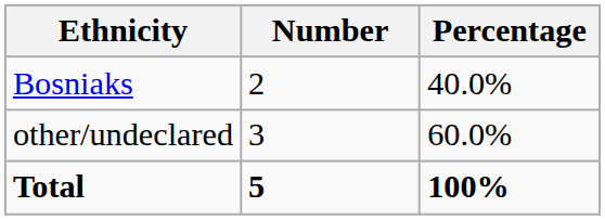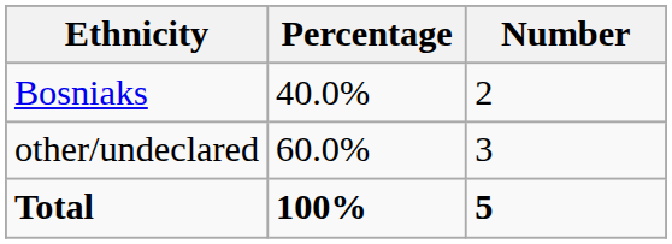 <table class="wikitable">
 <tr>
 <th width="100px">Ethnicity</th>
+<th width="80px">Percentage</th>
 <th width="80px">Number</th>
-<th width="80px">Percentage</th>
 </tr>
 <tr>
 <td><a href='#'>Bosniaks</a></td>
+<td>40.0%</td>
 <td>2</td>
-<td>40.0%</td>
 </tr>
 <tr>
 <td>other/undeclared</td>
+<td>60.0%</td>
 <td>3</td>
-<td>60.0%</td>
 </tr>
 <tr>
 <td><strong>Total</strong></td>
+<td><strong>100%</strong></td>
 <td><strong>5</strong></td>
-<td><strong>100%</strong></td>
 </tr>
 </table>
